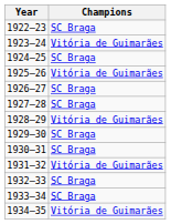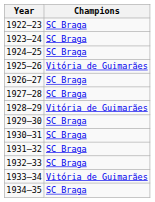 <table class="wikitable">
 <tr>
 <th>Year</th>
 <th>Champions</th>
 </tr>
 <tr>
 <td>1922–23</td>
 <td><a href='#'>SC Braga</a></td>
 </tr>
 <tr>
 <td>1923–24</td>
-<td><a href='#'>Vitória de Guimarães</a></td>
+<td><a href='#'>SC Braga</a></td>
 </tr>
 <tr>
 <td>1924–25</td>
 <td><a href='#'>SC Braga</a></td>
 </tr>
 <tr>
 <td>1925–26</td>
 <td><a href='#'>Vitória de Guimarães</a></td>
 </tr>
 <tr>
 <td>1926–27</td>
 <td><a href='#'>SC Braga</a></td>
 </tr>
 <tr>
 <td>1927–28</td>
 <td><a href='#'>SC Braga</a></td>
 </tr>
 <tr>
 <td>1928–29</td>
 <td><a href='#'>Vitória de Guimarães</a></td>
 </tr>
 <tr>
 <td>1929–30</td>
 <td><a href='#'>SC Braga</a></td>
 </tr>
 <tr>
 <td>1930–31</td>
 <td><a href='#'>SC Braga</a></td>
 </tr>
 <tr>
 <td>1931–32</td>
-<td><a href='#'>Vitória de Guimarães</a></td>
+<td><a href='#'>SC Braga</a></td>
 </tr>
 <tr>
 <td>1932–33</td>
 <td><a href='#'>SC Braga</a></td>
 </tr>
 <tr>
 <td>1933–34</td>
-<td><a href='#'>SC Braga</a></td>
+<td><a href='#'>Vitória de Guimarães</a></td>
 </tr>
 <tr>
 <td>1934–35</td>
-<td><a href='#'>Vitória de Guimarães</a></td>
+<td><a href='#'>SC Braga</a></td>
 </tr>
 </table>
